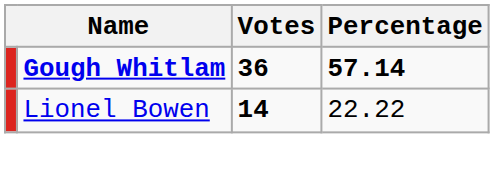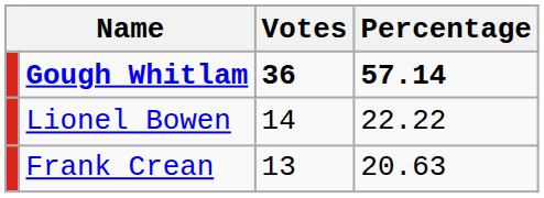 <table class="wikitable">
 <tr>
 <th colspan="2">Name</th>
 <th>Votes</th>
 <th>Percentage</th>
 </tr>
 <tr>
 <td style="background:#DC241F"></td>
 <td><strong><a href='#'>Gough Whitlam</a></strong></td>
 <td><strong>36</strong></td>
 <td><strong>57.14</strong></td>
 </tr>
 <tr>
 <td style="background:#DC241F"></td>
 <td><a href='#'>Lionel Bowen</a></td>
-<td><strong>14</strong></td>
+<td>14</td>
 <td>22.22</td>
 </tr>
+<tr>
+<td style="background:#DC241F"></td>
+<td><a href='#'>Frank Crean</a></td>
+<td>13</td>
+<td>20.63</td>
+</tr>
 </table>
